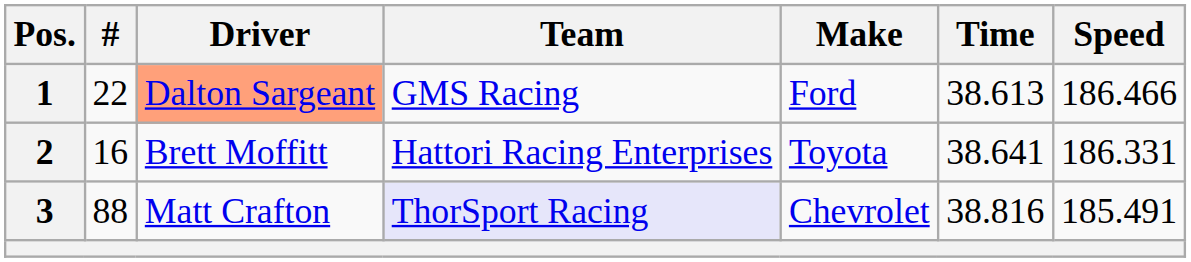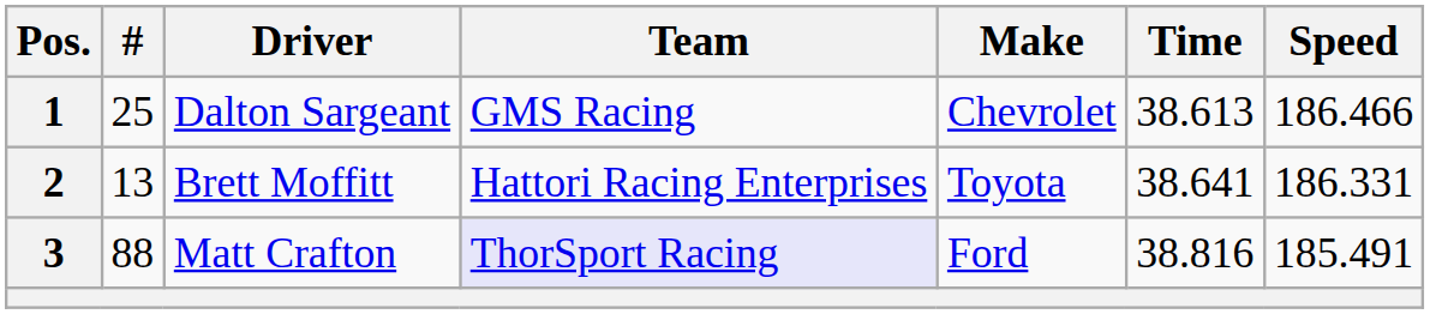 <table class="wikitable" style="font-size:95%">
 <tr>
 <th>Pos.</th>
 <th>#</th>
 <th>Driver</th>
 <th>Team</th>
 <th>Make</th>
 <th>Time</th>
 <th>Speed</th>
 </tr>
 <tr>
 <th>1</th>
-<td>22</td>
-<td style="background: lightsalmon;"><a href='#'>Dalton Sargeant</a></td>
+<td>25</td>
+<td><a href='#'>Dalton Sargeant</a></td>
 <td><a href='#'>GMS Racing</a></td>
-<td><a href='#'>Ford</a></td>
+<td><a href='#'>Chevrolet</a></td>
 <td>38.613</td>
 <td>186.466</td>
 </tr>
 <tr>
 <th>2</th>
-<td>16</td>
+<td>13</td>
 <td><a href='#'>Brett Moffitt</a></td>
 <td><a href='#'>Hattori Racing Enterprises</a></td>
 <td><a href='#'>Toyota</a></td>
 <td>38.641</td>
 <td>186.331</td>
 </tr>
 <tr>
 <th>3</th>
 <td>88</td>
 <td><a href='#'>Matt Crafton</a></td>
 <td style="background: lavender;"><a href='#'>ThorSport Racing</a></td>
-<td><a href='#'>Chevrolet</a></td>
+<td><a href='#'>Ford</a></td>
 <td>38.816</td>
 <td>185.491</td>
 </tr>
 <tr>
 <th colspan="7"></th>
 </tr>
 </table>
